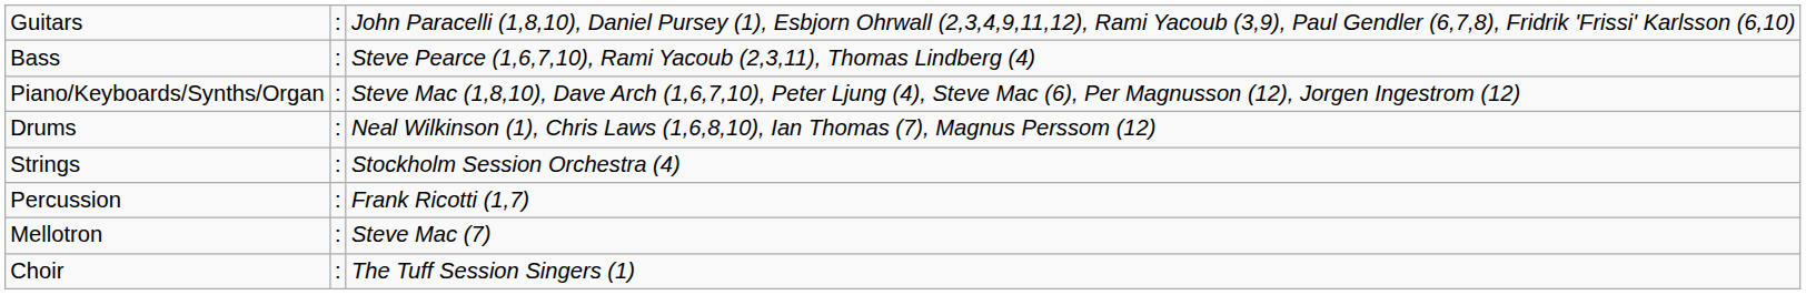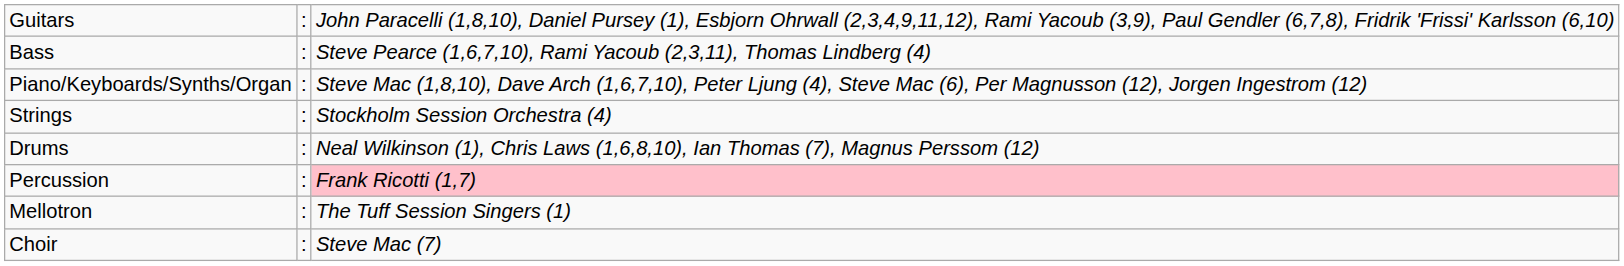 <table class="wikitable"|width=100%>
 <tr>
 <td style="width:120px;">Guitars</td>
 <td>:</td>
 <td><em>John Paracelli (1,8,10), Daniel Pursey (1), Esbjorn Ohrwall (2,3,4,9,11,12), Rami Yacoub (3,9), Paul Gendler (6,7,8), Fridrik 'Frissi' Karlsson (6,10)</em></td>
 </tr>
 <tr>
 <td style="width:120px;">Bass</td>
 <td>:</td>
 <td><em>Steve Pearce (1,6,7,10), Rami Yacoub (2,3,11), Thomas Lindberg (4)</em></td>
 </tr>
 <tr>
 <td style="width:120px;">Piano/Keyboards/Synths/Organ</td>
 <td>:</td>
 <td><em>Steve Mac (1,8,10), Dave Arch (1,6,7,10), Peter Ljung (4), Steve Mac (6), Per Magnusson (12), Jorgen Ingestrom (12)</em></td>
 </tr>
 <tr>
+<td style="width:120px;">Strings</td>
+<td>:</td>
+<td><em>Stockholm Session Orchestra (4)</em></td>
+</tr>
+<tr>
 <td style="width:120px;">Drums</td>
 <td>:</td>
 <td><em>Neal Wilkinson (1), Chris Laws (1,6,8,10), Ian Thomas (7), Magnus Perssom (12)</em></td>
 </tr>
 <tr>
-<td style="width:120px;">Strings</td>
-<td>:</td>
-<td><em>Stockholm Session Orchestra (4)</em></td>
-</tr>
-<tr>
 <td style="width:120px;">Percussion</td>
 <td>:</td>
-<td><em>Frank Ricotti (1,7)</em></td>
+<td style="background: pink;"><em>Frank Ricotti (1,7)</em></td>
 </tr>
 <tr>
 <td style="width:120px;">Mellotron</td>
 <td>:</td>
-<td><em>Steve Mac (7)</em></td>
+<td><em>The Tuff Session Singers (1)</em></td>
 </tr>
 <tr>
 <td style="width:120px;">Choir</td>
 <td>:</td>
-<td><em>The Tuff Session Singers (1)</em></td>
+<td><em>Steve Mac (7)</em></td>
 </tr>
 </table>
